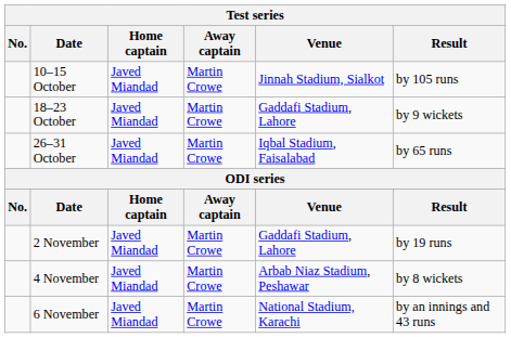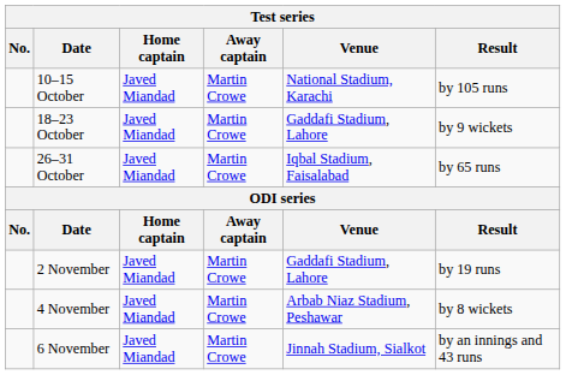 <table class="wikitable">
 <tr>
 <th colspan="9">Test series</th>
 </tr>
 <tr>
 <th>No.</th>
 <th>Date</th>
 <th>Home captain</th>
 <th>Away captain</th>
 <th>Venue</th>
 <th>Result</th>
 </tr>
 <tr>
 <td></td>
 <td>10–15 October</td>
 <td><a href='#'>Javed Miandad</a></td>
 <td><a href='#'>Martin Crowe</a></td>
-<td><a href='#'>Jinnah Stadium, Sialkot</a></td>
+<td><a href='#'>National Stadium, Karachi</a></td>
 <td> by 105 runs</td>
 </tr>
 <tr>
 <td></td>
 <td>18–23 October</td>
 <td><a href='#'>Javed Miandad</a></td>
 <td><a href='#'>Martin Crowe</a></td>
 <td><a href='#'>Gaddafi Stadium</a>, <a href='#'>Lahore</a></td>
 <td> by 9 wickets</td>
 </tr>
 <tr>
 <td></td>
 <td>26–31 October</td>
 <td><a href='#'>Javed Miandad</a></td>
 <td><a href='#'>Martin Crowe</a></td>
 <td><a href='#'>Iqbal Stadium</a>, <a href='#'>Faisalabad</a></td>
 <td> by 65 runs</td>
 </tr>
 <tr>
 <th colspan="9">ODI series</th>
 </tr>
 <tr>
 <th>No.</th>
 <th>Date</th>
 <th>Home captain</th>
 <th>Away captain</th>
 <th>Venue</th>
 <th>Result</th>
 </tr>
 <tr>
 <td></td>
 <td>2 November</td>
 <td><a href='#'>Javed Miandad</a></td>
 <td><a href='#'>Martin Crowe</a></td>
 <td><a href='#'>Gaddafi Stadium</a>, <a href='#'>Lahore</a></td>
 <td> by 19 runs</td>
 </tr>
 <tr>
 <td></td>
 <td>4 November</td>
 <td><a href='#'>Javed Miandad</a></td>
 <td><a href='#'>Martin Crowe</a></td>
 <td><a href='#'>Arbab Niaz Stadium</a>, <a href='#'>Peshawar</a></td>
 <td> by 8 wickets</td>
 </tr>
 <tr>
 <td></td>
 <td>6 November</td>
 <td><a href='#'>Javed Miandad</a></td>
 <td><a href='#'>Martin Crowe</a></td>
-<td><a href='#'>National Stadium, Karachi</a></td>
+<td><a href='#'>Jinnah Stadium, Sialkot</a></td>
 <td> by an innings and 43 runs</td>
 </tr>
 </table>
